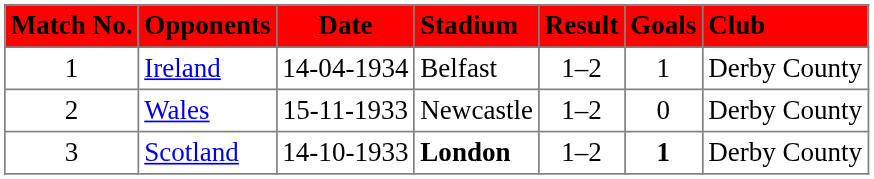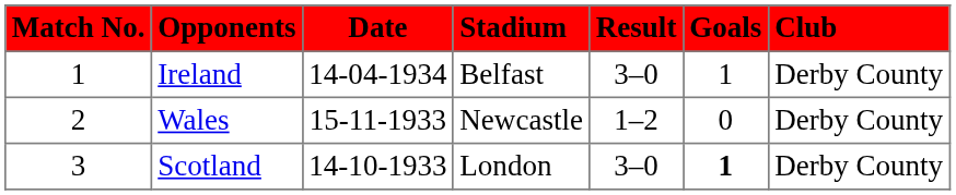 <table border=1 cellpadding=3 style="border-collapse: collapse;">
 <tr align=center style=background:#efefef>
 </tr>
 <tr ---- bgcolor="#FF0000" align="center">
 <th>Match No.</th>
 <th>Opponents</th>
 <th>Date</th>
 <td align=left><strong>Stadium</strong></td>
 <th>Result</th>
 <th>Goals</th>
 <td align=left><strong>Club</strong></td>
 </tr>
 <tr ---- bgcolor=>
 <td align=center>1</td>
 <td><a href='#'>Ireland</a></td>
 <td align=center>14-04-1934</td>
 <td>Belfast</td>
-<td align=center>1–2</td>
+<td align=center>3–0</td>
 <td align=center>1</td>
 <td align=left>Derby County</td>
 </tr>
 <tr ---- bgcolor=>
 <td align=center>2</td>
 <td><a href='#'>Wales</a></td>
 <td align=center>15-11-1933</td>
 <td>Newcastle</td>
 <td align=center>1–2</td>
 <td align=center>0</td>
 <td align=left>Derby County</td>
 </tr>
 <tr ---- bgcolor=>
 <td align=center>3</td>
 <td><a href='#'>Scotland</a></td>
 <td align=center>14-10-1933</td>
-<td><strong>London</strong></td>
-<td align=center>1–2</td>
+<td>London</td>
+<td align=center>3–0</td>
 <td align=center><strong>1</strong></td>
 <td align=left>Derby County</td>
 </tr>
 </table>
